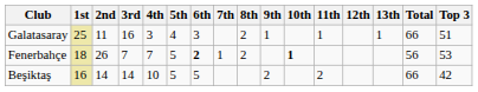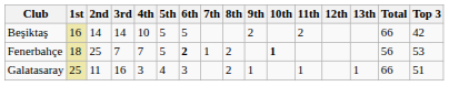 <table class="wikitable">
 <tr>
 <th width="40px">Club</th>
 <th width="5px">1st</th>
 <th width="5px">2nd</th>
 <th width="5px">3rd</th>
 <th width="5px">4th</th>
 <th width="5px">5th</th>
 <th width="5px">6th</th>
 <th width="5px">7th</th>
 <th width="5px">8th</th>
 <th width="5px">9th</th>
 <th>10th</th>
 <th>11th</th>
 <th>12th</th>
 <th>13th</th>
 <th>Total</th>
 <th>Top 3</th>
 </tr>
 <tr>
+<td>Beşiktaş</td>
+<td bgcolor="EEE8AA">16</td>
+<td>14</td>
+<td>14</td>
+<td>10</td>
+<td>5</td>
+<td>5</td>
+<td></td>
+<td></td>
+<td>2</td>
+<td></td>
+<td>2</td>
+<td></td>
+<td></td>
+<td>66</td>
+<td>42</td>
+</tr>
+<tr>
+<td>Fenerbahçe</td>
+<td bgcolor="EEE8AA">18</td>
+<td>25</td>
+<td>7</td>
+<td>7</td>
+<td>5</td>
+<td><strong>2</strong></td>
+<td>1</td>
+<td>2</td>
+<td></td>
+<td><strong>1</strong></td>
+<td></td>
+<td></td>
+<td></td>
+<td>56</td>
+<td>53</td>
+</tr>
+<tr>
 <td>Galatasaray</td>
 <td bgcolor="EEE8AA">25</td>
 <td>11</td>
 <td>16</td>
 <td>3</td>
 <td>4</td>
 <td>3</td>
 <td></td>
 <td>2</td>
 <td>1</td>
 <td></td>
 <td>1</td>
 <td></td>
 <td>1</td>
 <td>66</td>
 <td>51</td>
 </tr>
-<tr>
-<td>Fenerbahçe</td>
-<td bgcolor="EEE8AA">18</td>
-<td>26</td>
-<td>7</td>
-<td>7</td>
-<td>5</td>
-<td><strong>2</strong></td>
-<td>1</td>
-<td>2</td>
-<td></td>
-<td><strong>1</strong></td>
-<td></td>
-<td></td>
-<td></td>
-<td>56</td>
-<td>53</td>
-</tr>
-<tr>
-<td>Beşiktaş</td>
-<td bgcolor="EEE8AA">16</td>
-<td>14</td>
-<td>14</td>
-<td>10</td>
-<td>5</td>
-<td>5</td>
-<td></td>
-<td></td>
-<td>2</td>
-<td></td>
-<td>2</td>
-<td></td>
-<td></td>
-<td>66</td>
-<td>42</td>
-</tr>
 </table>
